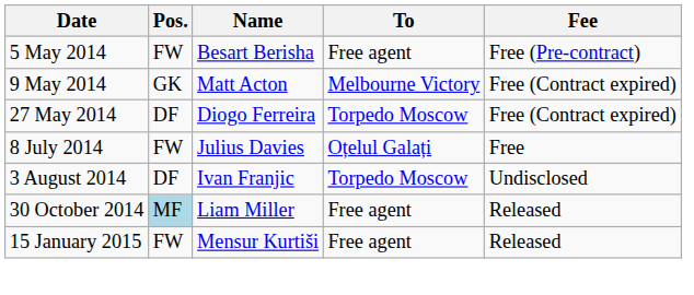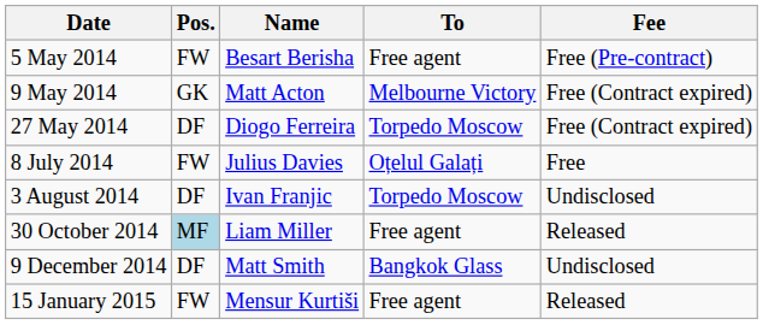 <table class="wikitable sortable">
 <tr>
 <th>Date</th>
 <th>Pos.</th>
 <th>Name</th>
 <th>To</th>
 <th>Fee</th>
 </tr>
 <tr>
 <td>5 May 2014</td>
 <td>FW</td>
 <td> <a href='#'>Besart Berisha</a></td>
 <td>Free agent</td>
 <td>Free (<a href='#'>Pre-contract</a>)</td>
 </tr>
 <tr>
 <td>9 May 2014</td>
 <td>GK</td>
 <td> <a href='#'>Matt Acton</a></td>
 <td> <a href='#'>Melbourne Victory</a></td>
 <td>Free (Contract expired)</td>
 </tr>
 <tr>
 <td>27 May 2014</td>
 <td>DF</td>
 <td> <a href='#'>Diogo Ferreira</a></td>
 <td> <a href='#'>Torpedo Moscow</a></td>
 <td>Free (Contract expired)</td>
 </tr>
 <tr>
 <td>8 July 2014</td>
 <td>FW</td>
 <td> <a href='#'>Julius Davies</a></td>
 <td> <a href='#'>Oțelul Galați</a></td>
 <td>Free</td>
 </tr>
 <tr>
 <td>3 August 2014</td>
 <td>DF</td>
 <td> <a href='#'>Ivan Franjic</a></td>
 <td> <a href='#'>Torpedo Moscow</a></td>
 <td>Undisclosed</td>
 </tr>
 <tr>
 <td>30 October 2014</td>
 <td style="background: lightblue;">MF</td>
 <td> <a href='#'>Liam Miller</a></td>
 <td>Free agent</td>
 <td>Released</td>
 </tr>
 <tr>
+<td>9 December 2014</td>
+<td>DF</td>
+<td> <a href='#'>Matt Smith</a></td>
+<td> <a href='#'>Bangkok Glass</a></td>
+<td>Undisclosed</td>
+</tr>
+<tr>
 <td>15 January 2015</td>
 <td>FW</td>
 <td> <a href='#'>Mensur Kurtiši</a></td>
 <td>Free agent</td>
 <td>Released</td>
 </tr>
 </table>
